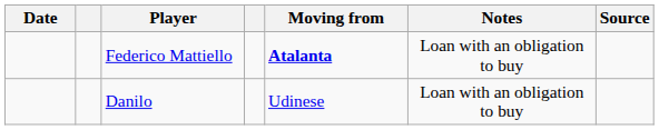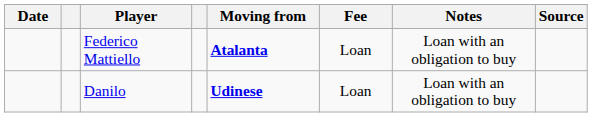 <table class="wikitable sortable">
 <tr>
 <th style="width:80px;">Date</th>
 <th style="width:30px;"></th>
 <th style="width:180px;">Player</th>
 <th style="width:20px;"></th>
 <th style="width:180px;">Moving from</th>
+<th style="width:120px;" class="unsortable">Fee</th>
 <th style="width:250px;" class="unsortable">Notes</th>
 <th style="width:20px;">Source</th>
 </tr>
 <tr>
 <td></td>
 <td align=center></td>
 <td> <a href='#'>Federico Mattiello</a></td>
 <td align=center></td>
 <td><strong> <a href='#'>Atalanta</a></strong></td>
+<td align=center>Loan</td>
 <td align=center>Loan with an obligation to buy</td>
 <td></td>
 </tr>
 <tr>
 <td></td>
 <td align=center></td>
 <td> <a href='#'>Danilo</a></td>
 <td align=center></td>
-<td> <a href='#'>Udinese</a></td>
+<td><strong> <a href='#'>Udinese</a></strong></td>
+<td align=center>Loan</td>
 <td align=center>Loan with an obligation to buy</td>
 <td></td>
 </tr>
 </table>
